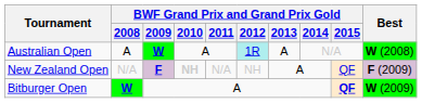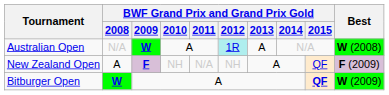 <table class="wikitable" style="font-size: 90%; text-align:center">
 <tr>
 <th rowspan="2">Tournament</th>
 <th colspan="8"><strong><a href='#'>BWF Grand Prix and Grand Prix Gold</a></strong></th>
 <th rowspan="2">Best</th>
 </tr>
 <tr>
 <th><a href='#'>2008</a></th>
 <th><a href='#'>2009</a></th>
 <th><a href='#'>2010</a></th>
 <th><a href='#'>2011</a></th>
 <th><a href='#'>2012</a></th>
 <th><a href='#'>2013</a></th>
 <th><a href='#'>2014</a></th>
 <th><a href='#'>2015</a></th>
 </tr>
 <tr>
 <td align=left><a href='#'>Australian Open</a></td>
-<td>A</td>
+<td style=color:#ccc>N/A</td>
 <td bgcolor=00FF00><a href='#'><strong>W</strong></a></td>
 <td colspan="2">A</td>
 <td bgcolor=AFEEEE><a href='#'>1R</a></td>
 <td>A</td>
 <td colspan="2" style=color:#ccc>N/A</td>
 <td bgcolor=00FF00><strong>W</strong> (2008)</td>
 </tr>
 <tr>
 <td align=left><a href='#'>New Zealand Open</a></td>
-<td style=color:#ccc>N/A</td>
+<td>A</td>
 <td bgcolor=D8BFD8><a href='#'><strong>F</strong></a></td>
-<td style=color:#ccc><strong>NH</strong></td>
+<td style=color:#ccc>NH</td>
 <td style=color:#ccc>N/A</td>
 <td style=color:#ccc>NH</td>
 <td colspan="2">A</td>
 <td bgcolor=FFEBCD><a href='#'>QF</a></td>
 <td bgcolor=D8BFD8><strong>F</strong> (2009)</td>
 </tr>
 <tr>
 <td align=left><a href='#'>Bitburger Open</a></td>
 <td bgcolor=00FF00><a href='#'><strong>W</strong></a></td>
 <td colspan="6">A</td>
 <td bgcolor=FFEBCD><strong><a href='#'>QF</a></strong></td>
 <td bgcolor=00FF00><strong>W</strong> (2009)</td>
 </tr>
 </table>
